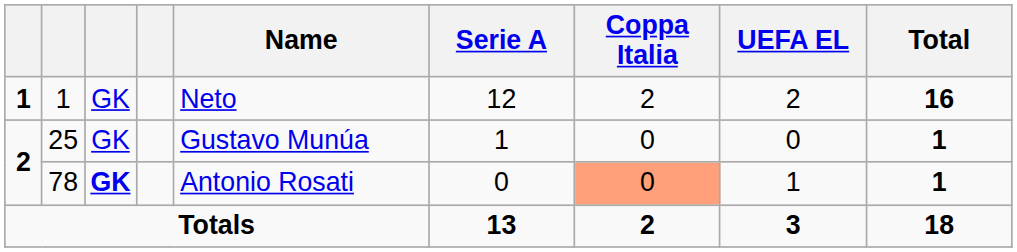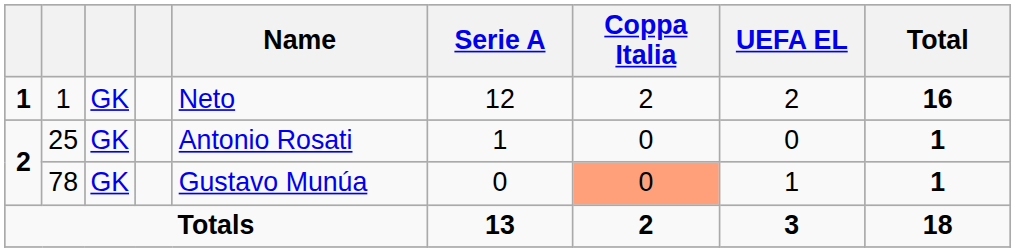 <table class="wikitable" style="text-align:center">
 <tr>
 <th width=15></th>
 <th width=15></th>
 <th width=15></th>
 <th width=15></th>
 <th width=145>Name</th>
 <th width=80><a href='#'>Serie A</a></th>
 <th width=80><a href='#'>Coppa Italia</a></th>
 <th width=80><a href='#'>UEFA EL</a></th>
 <th width=80>Total</th>
 </tr>
 <tr>
 <td><strong>1</strong></td>
 <td>1</td>
 <td><a href='#'>GK</a></td>
 <td></td>
 <td align=left><a href='#'>Neto</a></td>
 <td>12</td>
 <td>2</td>
 <td>2</td>
 <td><strong>16</strong></td>
 </tr>
 <tr>
 <td rowspan=2><strong>2</strong></td>
 <td>25</td>
 <td><a href='#'>GK</a></td>
 <td></td>
-<td align=left><a href='#'>Gustavo Munúa</a></td>
+<td align=left><a href='#'>Antonio Rosati</a></td>
 <td>1</td>
 <td>0</td>
 <td>0</td>
 <td><strong>1</strong></td>
 </tr>
 <tr>
 <td>78</td>
-<td><strong><a href='#'>GK</a></strong></td>
+<td><a href='#'>GK</a></td>
 <td></td>
-<td align=left><a href='#'>Antonio Rosati</a></td>
+<td align=left><a href='#'>Gustavo Munúa</a></td>
 <td>0</td>
 <td style="background: lightsalmon;">0</td>
 <td>1</td>
 <td><strong>1</strong></td>
 </tr>
 <tr>
 <td colspan=5><strong>Totals</strong></td>
 <td><strong>13</strong></td>
 <td><strong>2</strong></td>
 <td><strong>3</strong></td>
 <td><strong>18</strong></td>
 </tr>
 </table>
